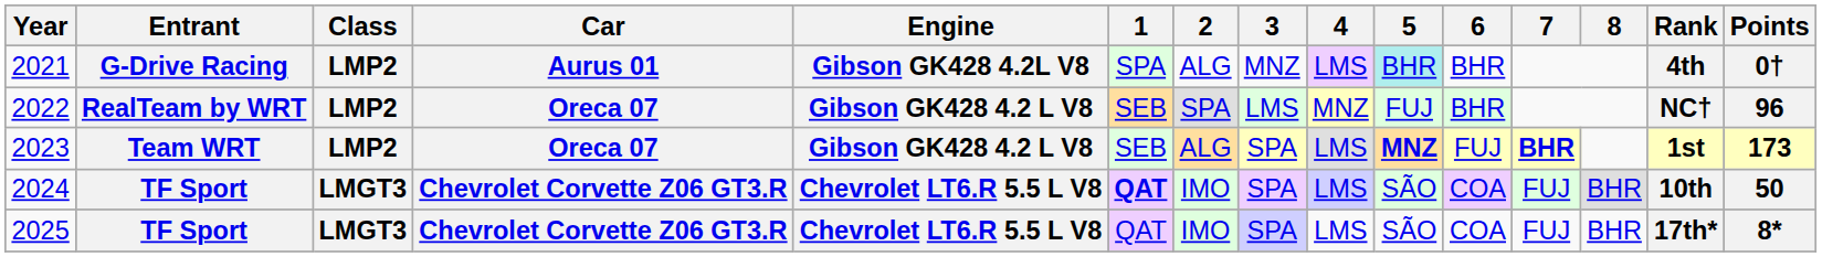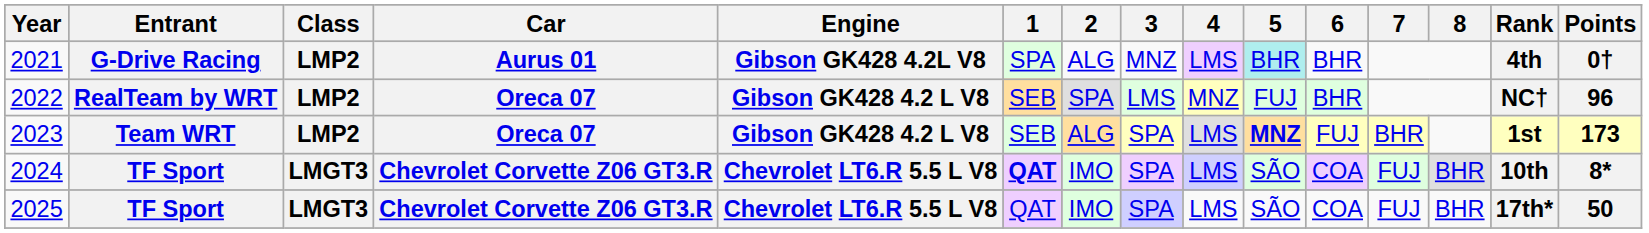 <table class="wikitable" style="text-align:center; font-size:85%">
 <tr>
 <th>Year</th>
 <th>Entrant</th>
 <th>Class</th>
 <th>Car</th>
 <th>Engine</th>
 <th>1</th>
 <th>2</th>
 <th>3</th>
 <th>4</th>
 <th>5</th>
 <th>6</th>
 <th>7</th>
 <th>8</th>
 <th>Rank</th>
 <th>Points</th>
 </tr>
 <tr>
 <td><a href='#'>2021</a></td>
 <th nowrap><a href='#'>G-Drive Racing</a></th>
 <th>LMP2</th>
 <th nowrap><a href='#'>Aurus 01</a></th>
 <th nowrap><a href='#'>Gibson</a> GK428 4.2L V8</th>
 <td style="background:#DFFFDF;"><a href='#'>SPA</a><br></td>
 <td><a href='#'>ALG</a></td>
 <td><a href='#'>MNZ</a></td>
 <td style="background:#EFCFFF;"><a href='#'>LMS</a><br></td>
 <td style="background: paleturquoise;"><a href='#'>BHR</a></td>
 <td><a href='#'>BHR</a></td>
 <td colspan=2></td>
 <th>4th</th>
 <th>0†</th>
 </tr>
 <tr>
 <td><a href='#'>2022</a></td>
 <th nowrap><a href='#'>RealTeam by WRT</a></th>
 <th>LMP2</th>
 <th nowrap><a href='#'>Oreca 07</a></th>
 <th nowrap><a href='#'>Gibson</a> GK428 4.2 L V8</th>
 <td style="background:#FFDF9F;"><a href='#'>SEB</a><br></td>
 <td style="background:#DFDFDF;"><a href='#'>SPA</a><br></td>
 <td style="background:#DFFFDF;"><a href='#'>LMS</a><br></td>
 <td style="background:#FFFFBF;"><a href='#'>MNZ</a><br></td>
 <td style="background:#DFFFDF;"><a href='#'>FUJ</a><br></td>
 <td style="background:#DFFFDF;"><a href='#'>BHR</a><br></td>
 <td colspan=2></td>
 <th>NC†</th>
 <th>96</th>
 </tr>
 <tr>
 <td><a href='#'>2023</a></td>
 <th nowrap><a href='#'>Team WRT</a></th>
 <th>LMP2</th>
 <th nowrap><a href='#'>Oreca 07</a></th>
 <th nowrap><a href='#'>Gibson</a> GK428 4.2 L V8</th>
 <td style="background:#DFFFDF;"><a href='#'>SEB</a><br></td>
 <td style="background:#FFDF9F;"><a href='#'>ALG</a><br></td>
 <td style="background:#FFFFBF;"><a href='#'>SPA</a><br></td>
 <td style="background:#DFDFDF;"><a href='#'>LMS</a><br></td>
 <td style="background:#FFDF9F;"><strong><a href='#'>MNZ</a></strong><br></td>
 <td style="background:#FFFFBF;"><a href='#'>FUJ</a><br></td>
-<td style="background:#FFFFBF;"><strong><a href='#'>BHR</a><br></strong></td>
+<td style="background:#FFFFBF;"><a href='#'>BHR</a><br></td>
 <td></td>
 <th style="background:#FFFFBF;">1st</th>
 <th style="background:#FFFFBF;">173</th>
 </tr>
 <tr>
 <td><a href='#'>2024</a></td>
 <th nowrap><a href='#'>TF Sport</a></th>
 <th>LMGT3</th>
 <th nowrap><a href='#'>Chevrolet Corvette Z06 GT3.R</a></th>
 <th nowrap><a href='#'>Chevrolet</a> <a href='#'>LT6.R</a> 5.5 L V8</th>
 <td style="background:#EFCFFF;"><strong><a href='#'>QAT</a></strong><br></td>
 <td style="background:#DFFFDF;"><a href='#'>IMO</a><br></td>
 <td style="background:#EFCFFF;"><a href='#'>SPA</a><br></td>
 <td style="background:#CFCFFF;"><a href='#'>LMS</a><br></td>
 <td style="background:#DFFFDF;"><a href='#'>SÃO</a><br></td>
 <td style="background:#EFCFFF;"><a href='#'>COA</a><br></td>
 <td style="background:#DFFFDF;"><a href='#'>FUJ</a><br></td>
 <td style="background:#DFDFDF;"><a href='#'>BHR</a><br></td>
 <th>10th</th>
-<th>50</th>
+<th>8*</th>
 </tr>
 <tr>
 <td><a href='#'>2025</a></td>
 <th><a href='#'>TF Sport</a></th>
 <th>LMGT3</th>
 <th><a href='#'>Chevrolet Corvette Z06 GT3.R</a></th>
 <th><a href='#'>Chevrolet</a> <a href='#'>LT6.R</a> 5.5 L V8</th>
 <td style="background:#EFCFFF;"><a href='#'>QAT</a><br></td>
 <td style="background:#DFFFDF;"><a href='#'>IMO</a><br></td>
 <td style="background:#CFCFFF;"><a href='#'>SPA</a><br></td>
 <td style="background:#;"><a href='#'>LMS</a><br></td>
 <td style="background:#;"><a href='#'>SÃO</a><br></td>
 <td style="background:#;"><a href='#'>COA</a><br></td>
 <td style="background:#;"><a href='#'>FUJ</a><br></td>
 <td style="background:#;"><a href='#'>BHR</a><br></td>
 <th>17th*</th>
-<th>8*</th>
+<th>50</th>
 </tr>
 </table>
